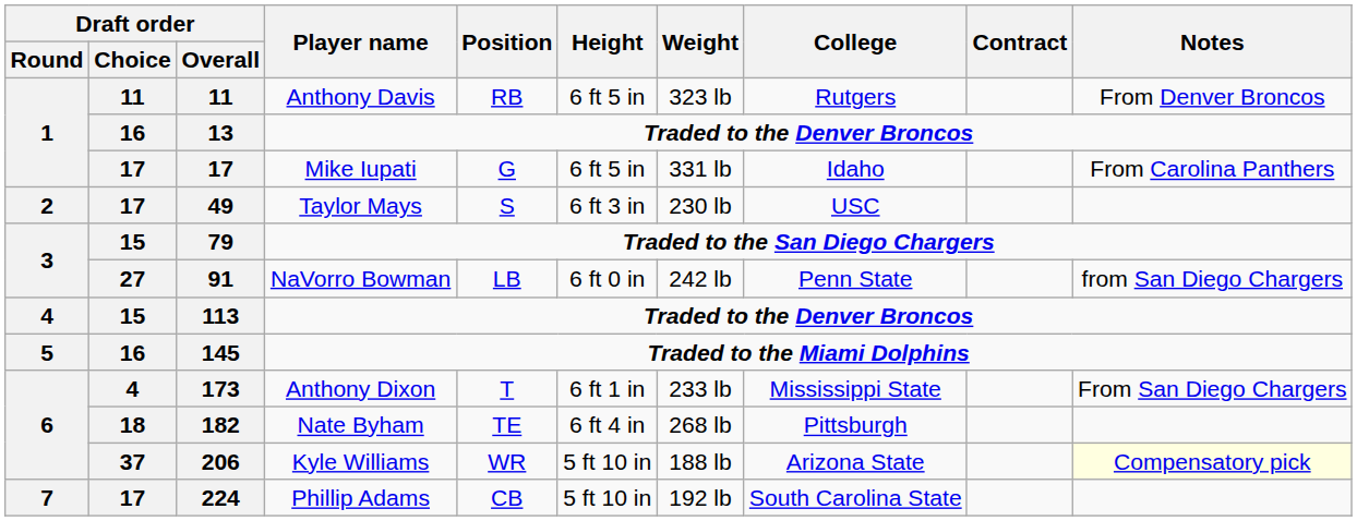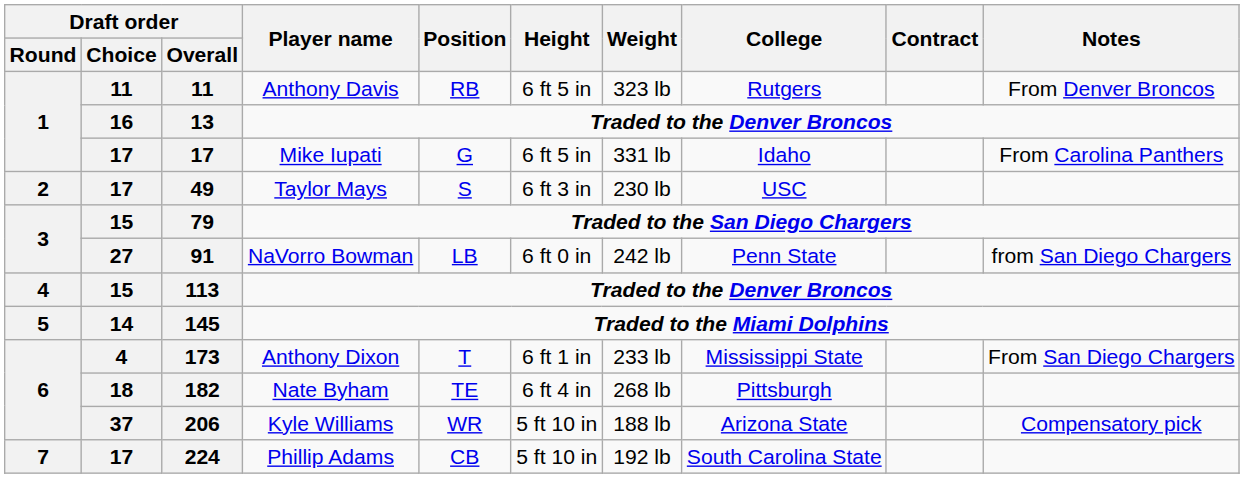 <table class="wikitable" style="font-size: 95%;">
 <tr>
 <th colspan="3">Draft order</th>
 <th rowspan="2">Player name</th>
 <th rowspan="2">Position</th>
 <th rowspan="2">Height</th>
 <th rowspan="2">Weight</th>
 <th rowspan="2">College</th>
 <th rowspan="2">Contract</th>
 <th rowspan="2">Notes</th>
 </tr>
 <tr>
 <th>Round</th>
 <th>Choice</th>
 <th>Overall</th>
 </tr>
 <tr style="text-align:center;">
 <th rowspan="3">1</th>
 <th>11</th>
 <th>11</th>
 <td><a href='#'>Anthony Davis</a></td>
 <td><a href='#'>RB</a></td>
 <td>6 ft 5 in</td>
 <td>323 lb</td>
 <td><a href='#'>Rutgers</a></td>
 <td></td>
 <td>From <a href='#'>Denver Broncos</a></td>
 </tr>
 <tr style="text-align:center;">
 <th>16</th>
 <th>13</th>
 <td colspan="7"><strong><em>Traded to the <a href='#'>Denver Broncos</a></em></strong></td>
 </tr>
 <tr style="text-align:center;">
 <th>17</th>
 <th>17</th>
 <td><a href='#'>Mike Iupati</a></td>
 <td><a href='#'>G</a></td>
 <td>6 ft 5 in</td>
 <td>331 lb</td>
 <td><a href='#'>Idaho</a></td>
 <td></td>
 <td>From <a href='#'>Carolina Panthers</a></td>
 </tr>
 <tr style="text-align:center;">
 <th>2</th>
 <th>17</th>
 <th>49</th>
 <td><a href='#'>Taylor Mays</a></td>
 <td><a href='#'>S</a></td>
 <td>6 ft 3 in</td>
 <td>230 lb</td>
 <td><a href='#'>USC</a></td>
 <td></td>
 <td></td>
 </tr>
 <tr style="text-align:center;">
 <th rowspan="2">3</th>
 <th>15</th>
 <th>79</th>
 <td colspan="7"><strong><em>Traded to the <a href='#'>San Diego Chargers</a></em></strong></td>
 </tr>
 <tr style="text-align:center;">
 <th>27</th>
 <th>91</th>
 <td><a href='#'>NaVorro Bowman</a></td>
 <td><a href='#'>LB</a></td>
 <td>6 ft 0 in</td>
 <td>242 lb</td>
 <td><a href='#'>Penn State</a></td>
 <td></td>
 <td>from <a href='#'>San Diego Chargers</a></td>
 </tr>
 <tr style="text-align:center;">
 <th>4</th>
 <th>15</th>
 <th>113</th>
 <td colspan="7"><strong><em>Traded to the <a href='#'>Denver Broncos</a></em></strong></td>
 </tr>
 <tr style="text-align:center;">
 <th>5</th>
-<th>16</th>
+<th>14</th>
 <th>145</th>
 <td colspan="7"><strong><em>Traded to the <a href='#'>Miami Dolphins</a></em></strong></td>
 </tr>
 <tr style="text-align:center;">
 <th rowspan="3">6</th>
 <th>4</th>
 <th>173</th>
 <td><a href='#'>Anthony Dixon</a></td>
 <td><a href='#'>T</a></td>
 <td>6 ft 1 in</td>
 <td>233 lb</td>
 <td><a href='#'>Mississippi State</a></td>
 <td></td>
 <td>From <a href='#'>San Diego Chargers</a></td>
 </tr>
 <tr style="text-align:center;">
 <th>18</th>
 <th>182</th>
 <td><a href='#'>Nate Byham</a></td>
 <td><a href='#'>TE</a></td>
 <td>6 ft 4 in</td>
 <td>268 lb</td>
 <td><a href='#'>Pittsburgh</a></td>
 <td></td>
 <td></td>
 </tr>
 <tr style="text-align:center;">
 <th>37</th>
 <th>206</th>
 <td><a href='#'>Kyle Williams</a></td>
 <td><a href='#'>WR</a></td>
 <td>5 ft 10 in</td>
 <td>188 lb</td>
 <td><a href='#'>Arizona State</a></td>
 <td></td>
-<td style="background: lightyellow;"><a href='#'>Compensatory pick</a></td>
+<td><a href='#'>Compensatory pick</a></td>
 </tr>
 <tr style="text-align:center;">
 <th>7</th>
 <th>17</th>
 <th>224</th>
 <td><a href='#'>Phillip Adams</a></td>
 <td><a href='#'>CB</a></td>
 <td>5 ft 10 in</td>
 <td>192 lb</td>
 <td><a href='#'>South Carolina State</a></td>
 <td></td>
 <td></td>
 </tr>
 </table>
